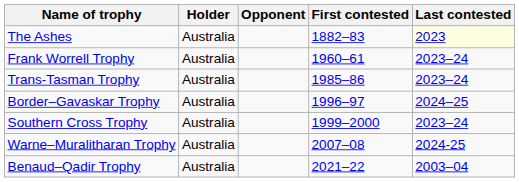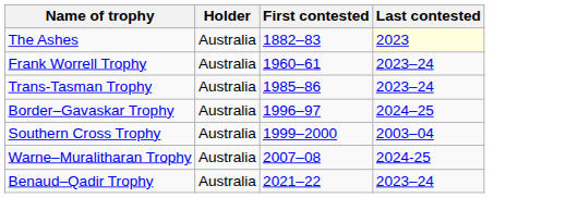 <table class="wikitable">
 <tr>
 <th>Name of trophy</th>
 <th>Holder</th>
-<th>Opponent</th>
 <th>First contested</th>
 <th>Last contested</th>
 </tr>
 <tr>
 <td><a href='#'>The Ashes</a></td>
 <td>Australia</td>
-<td></td>
 <td><a href='#'>1882–83</a></td>
 <td style="background: lightyellow;"><a href='#'>2023</a></td>
 </tr>
 <tr>
 <td><a href='#'>Frank Worrell Trophy</a></td>
 <td>Australia</td>
-<td></td>
 <td><a href='#'>1960–61</a></td>
 <td><a href='#'>2023–24</a></td>
 </tr>
 <tr>
 <td><a href='#'>Trans-Tasman Trophy</a></td>
 <td>Australia</td>
-<td></td>
 <td><a href='#'>1985–86</a></td>
 <td><a href='#'>2023–24</a></td>
 </tr>
 <tr>
 <td><a href='#'>Border–Gavaskar Trophy</a></td>
 <td>Australia</td>
-<td></td>
 <td><a href='#'>1996–97</a></td>
 <td><a href='#'>2024–25</a></td>
 </tr>
 <tr>
 <td><a href='#'>Southern Cross Trophy</a></td>
 <td>Australia</td>
-<td></td>
 <td><a href='#'>1999–2000</a></td>
-<td><a href='#'>2023–24</a></td>
+<td><a href='#'>2003–04</a></td>
 </tr>
 <tr>
 <td><a href='#'>Warne–Muralitharan Trophy</a></td>
 <td>Australia</td>
-<td></td>
 <td><a href='#'>2007–08</a></td>
 <td><a href='#'>2024-25</a></td>
 </tr>
 <tr>
 <td><a href='#'>Benaud–Qadir Trophy</a></td>
 <td>Australia</td>
-<td></td>
 <td><a href='#'>2021–22</a></td>
-<td><a href='#'>2003–04</a></td>
+<td><a href='#'>2023–24</a></td>
 </tr>
 </table>
